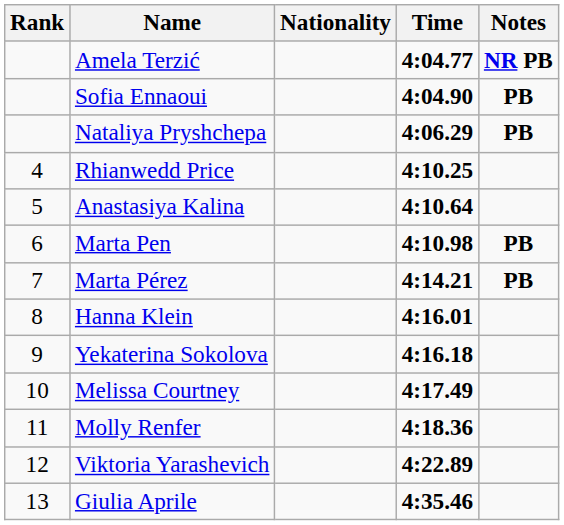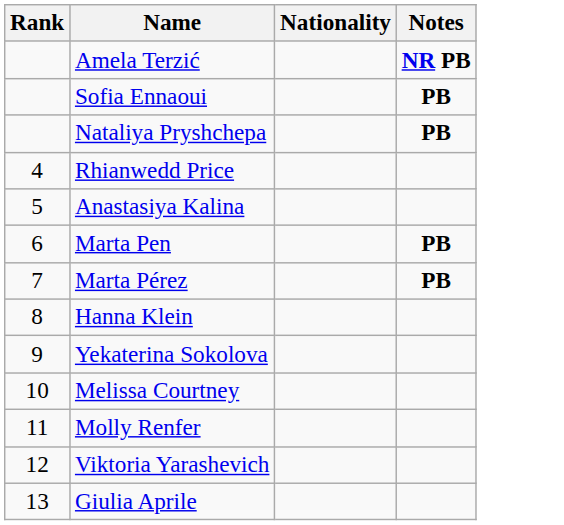 <table class="wikitable sortable" style="text-align:center">
 <tr>
 <th>Rank</th>
 <th>Name</th>
 <th>Nationality</th>
-<th>Time</th>
 <th>Notes</th>
 </tr>
 <tr>
 <td></td>
 <td align=left><a href='#'>Amela Terzić</a></td>
 <td align=left></td>
-<td><strong>4:04.77</strong></td>
 <td><strong><a href='#'>NR</a> PB</strong></td>
 </tr>
 <tr>
 <td></td>
 <td align=left><a href='#'>Sofia Ennaoui</a></td>
 <td align=left></td>
-<td><strong>4:04.90</strong></td>
 <td><strong>PB</strong></td>
 </tr>
 <tr>
 <td></td>
 <td align=left><a href='#'>Nataliya Pryshchepa</a></td>
 <td align=left></td>
-<td><strong>4:06.29</strong></td>
 <td><strong>PB</strong></td>
 </tr>
 <tr>
 <td>4</td>
 <td align=left><a href='#'>Rhianwedd Price</a></td>
 <td align=left></td>
-<td><strong>4:10.25</strong></td>
 <td></td>
 </tr>
 <tr>
 <td>5</td>
 <td align=left><a href='#'>Anastasiya Kalina</a></td>
 <td align=left></td>
-<td><strong>4:10.64</strong></td>
 <td></td>
 </tr>
 <tr>
 <td>6</td>
 <td align=left><a href='#'>Marta Pen</a></td>
 <td align=left></td>
-<td><strong>4:10.98</strong></td>
 <td><strong>PB</strong></td>
 </tr>
 <tr>
 <td>7</td>
 <td align=left><a href='#'>Marta Pérez</a></td>
 <td align=left></td>
-<td><strong>4:14.21</strong></td>
 <td><strong>PB</strong></td>
 </tr>
 <tr>
 <td>8</td>
 <td align=left><a href='#'>Hanna Klein</a></td>
 <td align=left></td>
-<td><strong>4:16.01</strong></td>
 <td></td>
 </tr>
 <tr>
 <td>9</td>
 <td align=left><a href='#'>Yekaterina Sokolova</a></td>
 <td align=left></td>
-<td><strong>4:16.18</strong></td>
 <td></td>
 </tr>
 <tr>
 <td>10</td>
 <td align=left><a href='#'>Melissa Courtney</a></td>
 <td align=left></td>
-<td><strong>4:17.49</strong></td>
 <td></td>
 </tr>
 <tr>
 <td>11</td>
 <td align=left><a href='#'>Molly Renfer</a></td>
 <td align=left></td>
-<td><strong>4:18.36</strong></td>
 <td></td>
 </tr>
 <tr>
 <td>12</td>
 <td align=left><a href='#'>Viktoria Yarashevich</a></td>
 <td align=left></td>
-<td><strong>4:22.89</strong></td>
 <td></td>
 </tr>
 <tr>
 <td>13</td>
 <td align=left><a href='#'>Giulia Aprile</a></td>
 <td align=left></td>
-<td><strong>4:35.46</strong></td>
 <td></td>
 </tr>
 </table>
